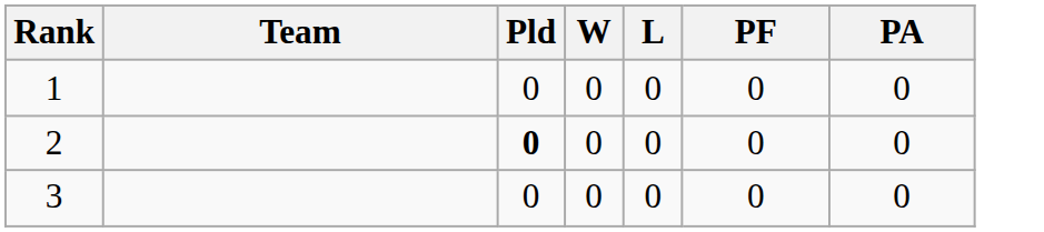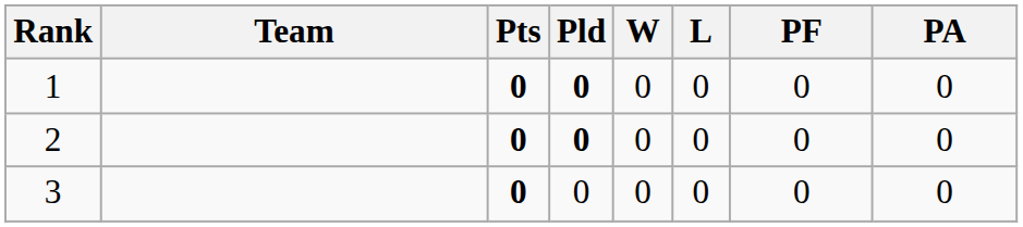 <table class=wikitable style=text-align:center>
 <tr>
 <th width=20>Rank</th>
 <th width=175>Team</th>
+<th width=20>Pts</th>
 <th width=20>Pld</th>
 <th width=20>W</th>
 <th width=20>L</th>
 <th width=60>PF</th>
 <th width=60>PA</th>
 </tr>
 <tr>
 <td>1</td>
 <td align=left></td>
-<td>0</td>
+<td><strong>0</strong></td>
+<td><strong>0</strong></td>
 <td>0</td>
 <td>0</td>
 <td>0</td>
 <td>0</td>
 </tr>
 <tr>
 <td>2</td>
 <td align=left></td>
 <td><strong>0</strong></td>
+<td><strong>0</strong></td>
 <td>0</td>
 <td>0</td>
 <td>0</td>
 <td>0</td>
 </tr>
 <tr>
 <td>3</td>
 <td align=left></td>
+<td><strong>0</strong></td>
 <td>0</td>
 <td>0</td>
 <td>0</td>
 <td>0</td>
 <td>0</td>
 </tr>
 </table>
